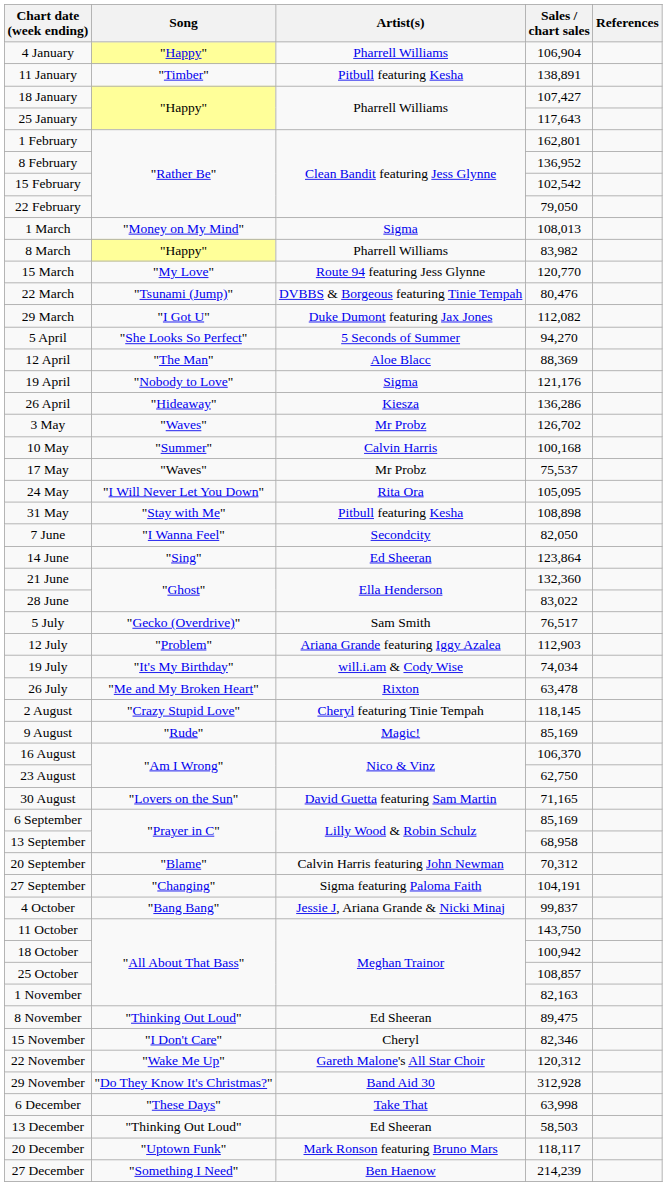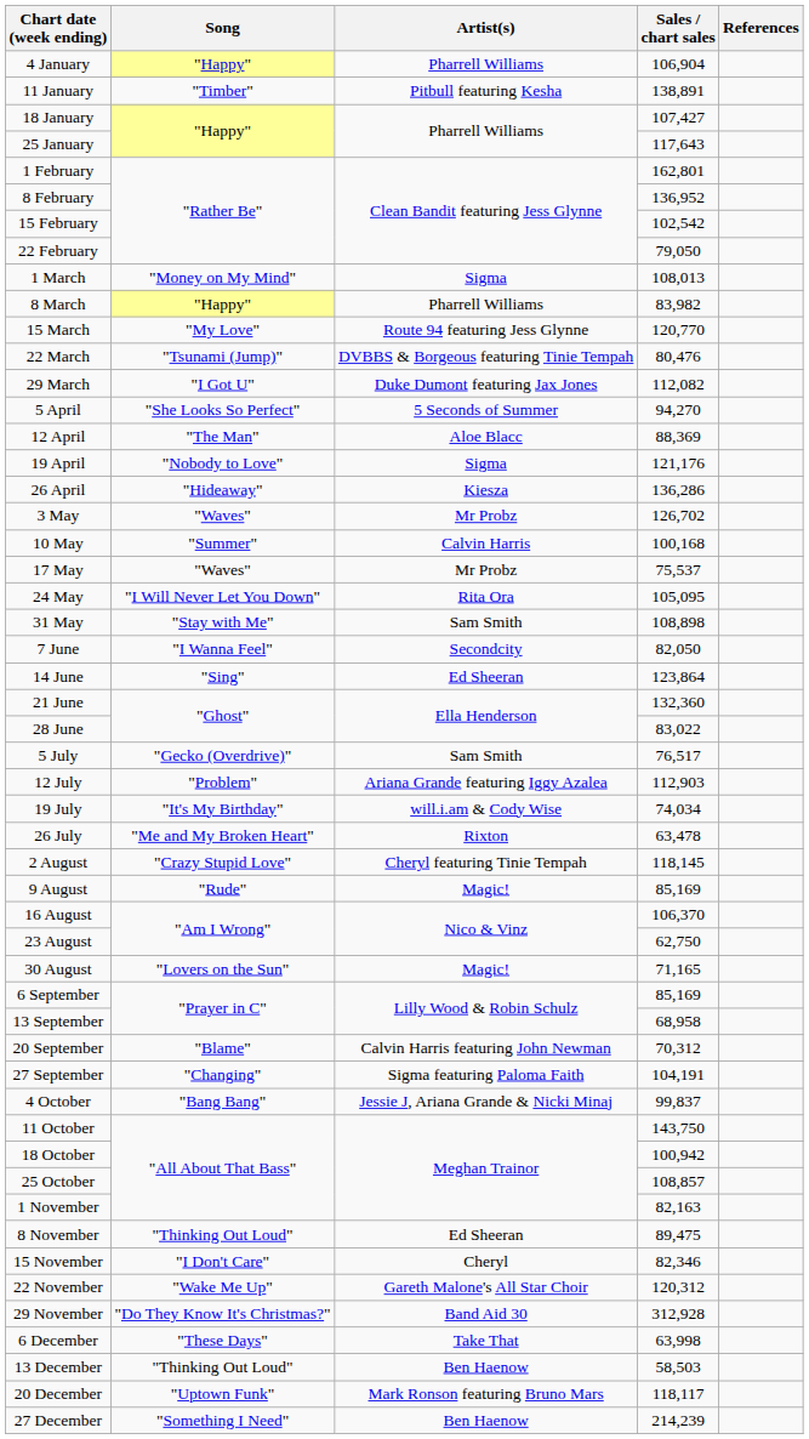 <table class="wikitable" style="font-size:97%; text-align:center;">
 <tr>
 <th>Chart date<br>(week ending)</th>
 <th>Song</th>
 <th>Artist(s)</th>
 <th>Sales /<br>chart sales</th>
 <th>References</th>
 </tr>
 <tr>
 <td>4 January</td>
 <td bgcolor=#FFFF99>"<a href='#'>Happy</a>" </td>
 <td><a href='#'>Pharrell Williams</a></td>
 <td>106,904</td>
 <td></td>
 </tr>
 <tr>
 <td>11 January</td>
 <td>"<a href='#'>Timber</a>"</td>
 <td><a href='#'>Pitbull</a> featuring <a href='#'>Kesha</a></td>
 <td>138,891</td>
 <td></td>
 </tr>
 <tr>
 <td>18 January</td>
 <td bgcolor=#FFFF99 rowspan="2">"Happy" </td>
 <td rowspan="2">Pharrell Williams</td>
 <td>107,427</td>
 <td></td>
 </tr>
 <tr>
 <td>25 January</td>
 <td>117,643</td>
 <td></td>
 </tr>
 <tr>
 <td>1 February</td>
 <td rowspan="4">"<a href='#'>Rather Be</a>"</td>
 <td rowspan="4"><a href='#'>Clean Bandit</a> featuring <a href='#'>Jess Glynne</a></td>
 <td>162,801</td>
 <td></td>
 </tr>
 <tr>
 <td>8 February</td>
 <td>136,952</td>
 <td></td>
 </tr>
 <tr>
 <td>15 February</td>
 <td>102,542</td>
 <td></td>
 </tr>
 <tr>
 <td>22 February</td>
 <td>79,050</td>
 <td></td>
 </tr>
 <tr>
 <td>1 March</td>
 <td>"<a href='#'>Money on My Mind</a>"</td>
 <td><a href='#'>Sigma</a></td>
 <td>108,013</td>
 <td></td>
 </tr>
 <tr>
 <td>8 March</td>
 <td bgcolor=#FFFF99>"Happy" </td>
 <td>Pharrell Williams</td>
 <td>83,982</td>
 <td></td>
 </tr>
 <tr>
 <td>15 March</td>
 <td>"<a href='#'>My Love</a>"</td>
 <td><a href='#'>Route 94</a> featuring Jess Glynne</td>
 <td>120,770</td>
 <td></td>
 </tr>
 <tr>
 <td>22 March</td>
 <td>"<a href='#'>Tsunami (Jump)</a>"</td>
 <td><a href='#'>DVBBS</a> & <a href='#'>Borgeous</a> featuring <a href='#'>Tinie Tempah</a></td>
 <td>80,476</td>
 <td></td>
 </tr>
 <tr>
 <td>29 March</td>
 <td>"<a href='#'>I Got U</a>"</td>
 <td><a href='#'>Duke Dumont</a> featuring <a href='#'>Jax Jones</a></td>
 <td>112,082</td>
 <td></td>
 </tr>
 <tr>
 <td>5 April</td>
 <td>"<a href='#'>She Looks So Perfect</a>"</td>
 <td><a href='#'>5 Seconds of Summer</a></td>
 <td>94,270</td>
 <td></td>
 </tr>
 <tr>
 <td>12 April</td>
 <td>"<a href='#'>The Man</a>"</td>
 <td><a href='#'>Aloe Blacc</a></td>
 <td>88,369</td>
 <td></td>
 </tr>
 <tr>
 <td>19 April</td>
 <td>"<a href='#'>Nobody to Love</a>"</td>
 <td><a href='#'>Sigma</a></td>
 <td>121,176</td>
 <td></td>
 </tr>
 <tr>
 <td>26 April</td>
 <td>"<a href='#'>Hideaway</a>"</td>
 <td><a href='#'>Kiesza</a></td>
 <td>136,286</td>
 <td></td>
 </tr>
 <tr>
 <td>3 May</td>
 <td>"<a href='#'>Waves</a>"</td>
 <td><a href='#'>Mr Probz</a></td>
 <td>126,702</td>
 <td></td>
 </tr>
 <tr>
 <td>10 May</td>
 <td>"<a href='#'>Summer</a>"</td>
 <td><a href='#'>Calvin Harris</a></td>
 <td>100,168</td>
 <td></td>
 </tr>
 <tr>
 <td>17 May</td>
 <td>"Waves"</td>
 <td>Mr Probz</td>
 <td>75,537</td>
 <td></td>
 </tr>
 <tr>
 <td>24 May</td>
 <td>"<a href='#'>I Will Never Let You Down</a>"</td>
 <td><a href='#'>Rita Ora</a></td>
 <td>105,095</td>
 <td></td>
 </tr>
 <tr>
 <td>31 May</td>
 <td>"<a href='#'>Stay with Me</a>"</td>
-<td><a href='#'>Pitbull</a> featuring <a href='#'>Kesha</a></td>
+<td>Sam Smith</td>
 <td>108,898</td>
 <td></td>
 </tr>
 <tr>
 <td>7 June</td>
 <td>"<a href='#'>I Wanna Feel</a>"</td>
 <td><a href='#'>Secondcity</a></td>
 <td>82,050</td>
 <td></td>
 </tr>
 <tr>
 <td>14 June</td>
 <td>"<a href='#'>Sing</a>"</td>
 <td><a href='#'>Ed Sheeran</a></td>
 <td>123,864</td>
 <td></td>
 </tr>
 <tr>
 <td>21 June</td>
 <td rowspan="2">"<a href='#'>Ghost</a>"</td>
 <td rowspan="2"><a href='#'>Ella Henderson</a></td>
 <td>132,360</td>
 <td></td>
 </tr>
 <tr>
 <td>28 June</td>
 <td>83,022</td>
 <td></td>
 </tr>
 <tr>
 <td>5 July</td>
 <td>"<a href='#'>Gecko (Overdrive)</a>"</td>
 <td>Sam Smith</td>
 <td>76,517</td>
 <td></td>
 </tr>
 <tr>
 <td>12 July</td>
 <td>"<a href='#'>Problem</a>"</td>
 <td><a href='#'>Ariana Grande</a> featuring <a href='#'>Iggy Azalea</a></td>
 <td>112,903</td>
 <td></td>
 </tr>
 <tr>
 <td>19 July</td>
 <td>"<a href='#'>It's My Birthday</a>"</td>
 <td><a href='#'>will.i.am</a> & <a href='#'>Cody Wise</a></td>
 <td>74,034</td>
 <td></td>
 </tr>
 <tr>
 <td>26 July</td>
 <td>"<a href='#'>Me and My Broken Heart</a>"</td>
 <td><a href='#'>Rixton</a></td>
 <td>63,478</td>
 <td></td>
 </tr>
 <tr>
 <td>2 August</td>
 <td>"<a href='#'>Crazy Stupid Love</a>"</td>
 <td><a href='#'>Cheryl</a> featuring Tinie Tempah</td>
 <td>118,145</td>
 <td></td>
 </tr>
 <tr>
 <td>9 August</td>
 <td>"<a href='#'>Rude</a>"</td>
 <td><a href='#'>Magic!</a></td>
 <td>85,169</td>
 <td></td>
 </tr>
 <tr>
 <td>16 August</td>
 <td rowspan="2">"<a href='#'>Am I Wrong</a>"</td>
 <td rowspan="2"><a href='#'>Nico & Vinz</a></td>
 <td>106,370</td>
 <td></td>
 </tr>
 <tr>
 <td>23 August</td>
 <td>62,750</td>
 <td></td>
 </tr>
 <tr>
 <td>30 August</td>
 <td>"<a href='#'>Lovers on the Sun</a>"</td>
-<td><a href='#'>David Guetta</a> featuring <a href='#'>Sam Martin</a></td>
+<td><a href='#'>Magic!</a></td>
 <td>71,165</td>
 <td></td>
 </tr>
 <tr>
 <td>6 September</td>
 <td rowspan="2">"<a href='#'>Prayer in C</a>"</td>
 <td rowspan="2"><a href='#'>Lilly Wood</a> & <a href='#'>Robin Schulz</a></td>
 <td>85,169</td>
 <td></td>
 </tr>
 <tr>
 <td>13 September</td>
 <td>68,958</td>
 <td></td>
 </tr>
 <tr>
 <td>20 September</td>
 <td>"<a href='#'>Blame</a>"</td>
 <td>Calvin Harris featuring <a href='#'>John Newman</a></td>
 <td>70,312</td>
 <td></td>
 </tr>
 <tr>
 <td>27 September</td>
 <td>"<a href='#'>Changing</a>"</td>
 <td>Sigma featuring <a href='#'>Paloma Faith</a></td>
 <td>104,191</td>
 <td></td>
 </tr>
 <tr>
 <td>4 October</td>
 <td>"<a href='#'>Bang Bang</a>"</td>
 <td><a href='#'>Jessie J</a>, Ariana Grande & <a href='#'>Nicki Minaj</a></td>
 <td>99,837</td>
 <td></td>
 </tr>
 <tr>
 <td>11 October</td>
 <td rowspan="4">"<a href='#'>All About That Bass</a>"</td>
 <td rowspan="4"><a href='#'>Meghan Trainor</a></td>
 <td>143,750</td>
 <td></td>
 </tr>
 <tr>
 <td>18 October</td>
 <td>100,942</td>
 <td></td>
 </tr>
 <tr>
 <td>25 October</td>
 <td>108,857</td>
 <td></td>
 </tr>
 <tr>
 <td>1 November</td>
 <td>82,163</td>
 <td></td>
 </tr>
 <tr>
 <td>8 November</td>
 <td>"<a href='#'>Thinking Out Loud</a>"</td>
 <td>Ed Sheeran</td>
 <td>89,475</td>
 <td></td>
 </tr>
 <tr>
 <td>15 November</td>
 <td>"<a href='#'>I Don't Care</a>"</td>
 <td>Cheryl</td>
 <td>82,346</td>
 <td></td>
 </tr>
 <tr>
 <td>22 November</td>
 <td>"<a href='#'>Wake Me Up</a>"</td>
 <td><a href='#'>Gareth Malone</a>'s <a href='#'>All Star Choir</a></td>
 <td>120,312</td>
 <td></td>
 </tr>
 <tr>
 <td>29 November</td>
 <td>"<a href='#'>Do They Know It's Christmas?</a>"</td>
 <td><a href='#'>Band Aid 30</a></td>
 <td>312,928</td>
 <td></td>
 </tr>
 <tr>
 <td>6 December</td>
 <td>"<a href='#'>These Days</a>"</td>
 <td><a href='#'>Take That</a></td>
 <td>63,998</td>
 <td></td>
 </tr>
 <tr>
 <td>13 December</td>
 <td>"Thinking Out Loud"</td>
-<td>Ed Sheeran</td>
+<td><a href='#'>Ben Haenow</a></td>
 <td>58,503</td>
 <td></td>
 </tr>
 <tr>
 <td>20 December</td>
 <td>"<a href='#'>Uptown Funk</a>"</td>
 <td><a href='#'>Mark Ronson</a> featuring <a href='#'>Bruno Mars</a></td>
 <td>118,117</td>
 <td></td>
 </tr>
 <tr>
 <td>27 December</td>
 <td>"<a href='#'>Something I Need</a>"</td>
 <td><a href='#'>Ben Haenow</a></td>
 <td>214,239</td>
 <td></td>
 </tr>
 </table>
